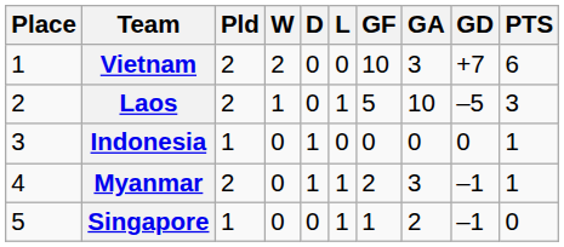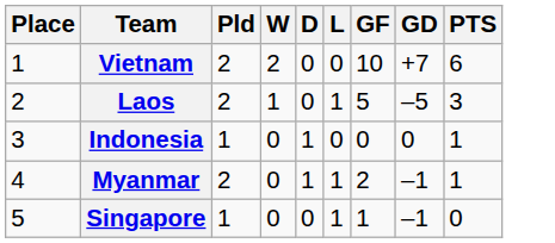 <table class="wikitable">
 <tr>
 <th>Place</th>
 <th>Team</th>
 <th>Pld</th>
 <th>W</th>
 <th>D</th>
 <th>L</th>
 <th>GF</th>
-<th>GA</th>
 <th>GD</th>
 <th>PTS</th>
 </tr>
 <tr>
 <td>1</td>
 <th> <a href='#'>Vietnam</a></th>
 <td>2</td>
 <td>2</td>
 <td>0</td>
 <td>0</td>
 <td>10</td>
-<td>3</td>
 <td>+7</td>
 <td>6</td>
 </tr>
 <tr>
 <td>2</td>
 <th> <a href='#'>Laos</a></th>
 <td>2</td>
 <td>1</td>
 <td>0</td>
 <td>1</td>
 <td>5</td>
-<td>10</td>
 <td>–5</td>
 <td>3</td>
 </tr>
 <tr>
 <td>3</td>
 <th> <a href='#'>Indonesia</a></th>
 <td>1</td>
 <td>0</td>
 <td>1</td>
-<td>0</td>
 <td>0</td>
 <td>0</td>
 <td>0</td>
 <td>1</td>
 </tr>
 <tr>
 <td>4</td>
 <th> <a href='#'>Myanmar</a></th>
 <td>2</td>
 <td>0</td>
 <td>1</td>
 <td>1</td>
 <td>2</td>
-<td>3</td>
 <td>–1</td>
 <td>1</td>
 </tr>
 <tr>
 <td>5</td>
 <th> <a href='#'>Singapore</a></th>
 <td>1</td>
 <td>0</td>
 <td>0</td>
 <td>1</td>
 <td>1</td>
-<td>2</td>
 <td>–1</td>
 <td>0</td>
 </tr>
 </table>
